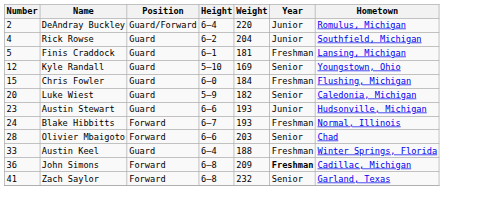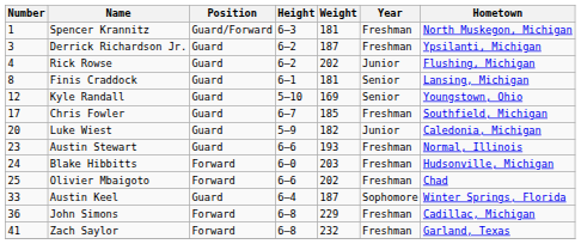 <table class="wikitable" style="font-size: 95%;">
 <tr>
 <th>Number</th>
 <th>Name</th>
 <th>Position</th>
 <th>Height</th>
 <th>Weight</th>
 <th>Year</th>
 <th>Hometown</th>
 </tr>
 <tr>
-<td>2</td>
-<td>DeAndray Buckley</td>
+<td>1</td>
+<td>Spencer Krannitz</td>
 <td>Guard/Forward</td>
-<td>6–4</td>
-<td>220</td>
-<td>Junior</td>
-<td><a href='#'>Romulus, Michigan</a></td>
+<td>6–3</td>
+<td>181</td>
+<td>Freshman</td>
+<td><a href='#'>North Muskegon, Michigan</a></td>
+</tr>
+<tr>
+<td>3</td>
+<td>Derrick Richardson Jr.</td>
+<td>Guard</td>
+<td>6–2</td>
+<td>187</td>
+<td>Freshman</td>
+<td><a href='#'>Ypsilanti, Michigan</a></td>
 </tr>
 <tr>
 <td>4</td>
 <td>Rick Rowse</td>
 <td>Guard</td>
 <td>6–2</td>
-<td>204</td>
+<td>202</td>
 <td>Junior</td>
-<td><a href='#'>Southfield, Michigan</a></td>
+<td><a href='#'>Flushing, Michigan</a></td>
 </tr>
 <tr>
-<td>5</td>
+<td>8</td>
 <td>Finis Craddock</td>
 <td>Guard</td>
 <td>6–1</td>
 <td>181</td>
-<td>Freshman</td>
+<td>Senior</td>
 <td><a href='#'>Lansing, Michigan</a></td>
 </tr>
 <tr>
 <td>12</td>
 <td>Kyle Randall</td>
 <td>Guard</td>
 <td>5–10</td>
 <td>169</td>
 <td>Senior</td>
 <td><a href='#'>Youngstown, Ohio</a></td>
 </tr>
 <tr>
-<td>15</td>
+<td>17</td>
 <td>Chris Fowler</td>
 <td>Guard</td>
-<td>6–0</td>
-<td>184</td>
+<td>6–7</td>
+<td>185</td>
 <td>Freshman</td>
-<td><a href='#'>Flushing, Michigan</a></td>
+<td><a href='#'>Southfield, Michigan</a></td>
 </tr>
 <tr>
 <td>20</td>
 <td>Luke Wiest</td>
 <td>Guard</td>
 <td>5–9</td>
 <td>182</td>
-<td>Senior</td>
+<td>Junior</td>
 <td><a href='#'>Caledonia, Michigan</a></td>
 </tr>
 <tr>
 <td>23</td>
 <td>Austin Stewart</td>
 <td>Guard</td>
 <td>6–6</td>
 <td>193</td>
-<td>Junior</td>
-<td><a href='#'>Hudsonville, Michigan</a></td>
+<td>Freshman</td>
+<td><a href='#'>Normal, Illinois</a></td>
 </tr>
 <tr>
 <td>24</td>
 <td>Blake Hibbitts</td>
 <td>Forward</td>
-<td>6–7</td>
-<td>193</td>
+<td>6–0</td>
+<td>203</td>
 <td>Freshman</td>
-<td><a href='#'>Normal, Illinois</a></td>
+<td><a href='#'>Hudsonville, Michigan</a></td>
 </tr>
 <tr>
-<td>28</td>
+<td>25</td>
 <td>Olivier Mbaigoto</td>
 <td>Forward</td>
 <td>6–6</td>
-<td>203</td>
-<td>Senior</td>
+<td>202</td>
+<td>Freshman</td>
 <td><a href='#'>Chad</a></td>
 </tr>
 <tr>
 <td>33</td>
 <td>Austin Keel</td>
 <td>Guard</td>
 <td>6–4</td>
-<td>188</td>
-<td>Freshman</td>
+<td>187</td>
+<td>Sophomore</td>
 <td><a href='#'>Winter Springs, Florida</a></td>
 </tr>
 <tr>
 <td>36</td>
 <td>John Simons</td>
 <td>Forward</td>
 <td>6–8</td>
-<td>209</td>
-<td><strong>Freshman</strong></td>
+<td>229</td>
+<td>Freshman</td>
 <td><a href='#'>Cadillac, Michigan</a></td>
 </tr>
 <tr>
 <td>41</td>
 <td>Zach Saylor</td>
 <td>Forward</td>
 <td>6–8</td>
 <td>232</td>
-<td>Senior</td>
+<td>Freshman</td>
 <td><a href='#'>Garland, Texas</a></td>
 </tr>
 <tr>
 </tr>
 </table>
